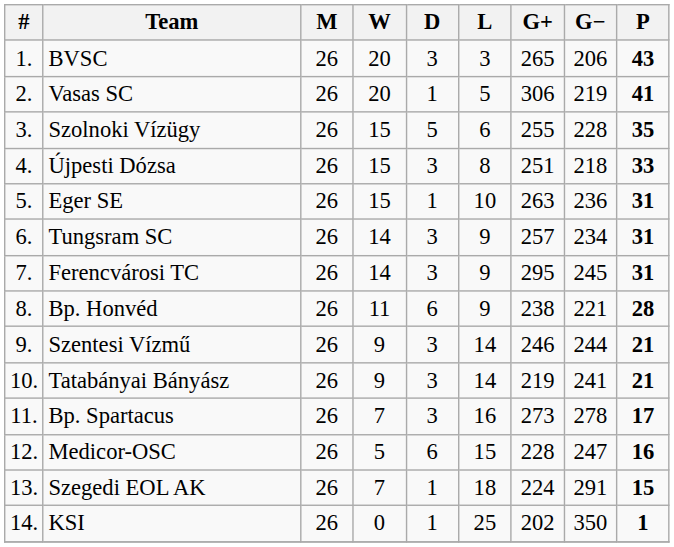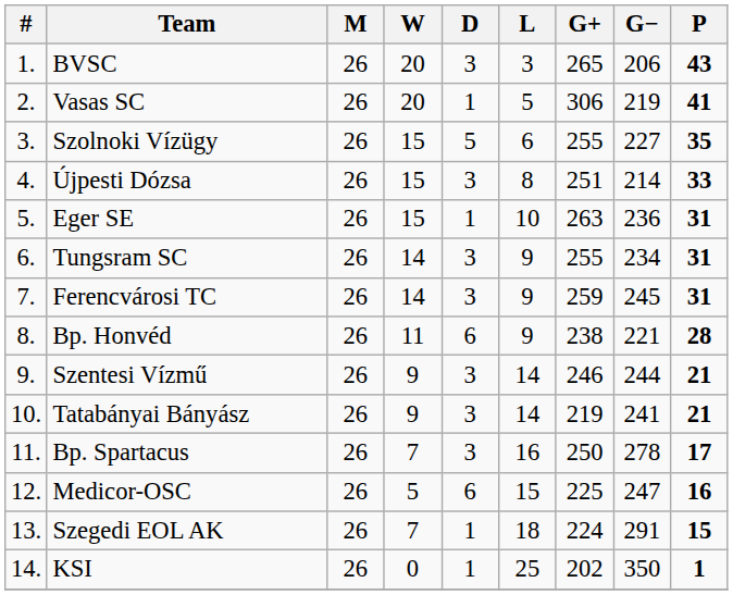 <table class="wikitable" style="text-align: center;">
 <tr>
 <th width="15">#</th>
 <th width="175">Team</th>
 <th width="30">M</th>
 <th width="30">W</th>
 <th width="30">D</th>
 <th width="30">L</th>
 <th width="30">G+</th>
 <th width="30">G−</th>
 <th width="30">P</th>
 </tr>
 <tr>
 <td>1.</td>
 <td align="left">BVSC</td>
 <td>26</td>
 <td>20</td>
 <td>3</td>
 <td>3</td>
 <td>265</td>
 <td>206</td>
 <td><strong>43</strong></td>
 </tr>
 <tr>
 <td>2.</td>
 <td align="left">Vasas SC</td>
 <td>26</td>
 <td>20</td>
 <td>1</td>
 <td>5</td>
 <td>306</td>
 <td>219</td>
 <td><strong>41</strong></td>
 </tr>
 <tr>
 <td>3.</td>
 <td align="left">Szolnoki Vízügy</td>
 <td>26</td>
 <td>15</td>
 <td>5</td>
 <td>6</td>
 <td>255</td>
-<td>228</td>
+<td>227</td>
 <td><strong>35</strong></td>
 </tr>
 <tr>
 <td>4.</td>
 <td align="left">Újpesti Dózsa</td>
 <td>26</td>
 <td>15</td>
 <td>3</td>
 <td>8</td>
 <td>251</td>
-<td>218</td>
+<td>214</td>
 <td><strong>33</strong></td>
 </tr>
 <tr>
 <td>5.</td>
 <td align="left">Eger SE</td>
 <td>26</td>
 <td>15</td>
 <td>1</td>
 <td>10</td>
 <td>263</td>
 <td>236</td>
 <td><strong>31</strong></td>
 </tr>
 <tr>
 <td>6.</td>
 <td align="left">Tungsram SC</td>
 <td>26</td>
 <td>14</td>
 <td>3</td>
 <td>9</td>
-<td>257</td>
+<td>255</td>
 <td>234</td>
 <td><strong>31</strong></td>
 </tr>
 <tr>
 <td>7.</td>
 <td align="left">Ferencvárosi TC</td>
 <td>26</td>
 <td>14</td>
 <td>3</td>
 <td>9</td>
-<td>295</td>
+<td>259</td>
 <td>245</td>
 <td><strong>31</strong></td>
 </tr>
 <tr>
 <td>8.</td>
 <td align="left">Bp. Honvéd</td>
 <td>26</td>
 <td>11</td>
 <td>6</td>
 <td>9</td>
 <td>238</td>
 <td>221</td>
 <td><strong>28</strong></td>
 </tr>
 <tr>
 <td>9.</td>
 <td align="left">Szentesi Vízmű</td>
 <td>26</td>
 <td>9</td>
 <td>3</td>
 <td>14</td>
 <td>246</td>
 <td>244</td>
 <td><strong>21</strong></td>
 </tr>
 <tr>
 <td>10.</td>
 <td align="left">Tatabányai Bányász</td>
 <td>26</td>
 <td>9</td>
 <td>3</td>
 <td>14</td>
 <td>219</td>
 <td>241</td>
 <td><strong>21</strong></td>
 </tr>
 <tr>
 <td>11.</td>
 <td align="left">Bp. Spartacus</td>
 <td>26</td>
 <td>7</td>
 <td>3</td>
 <td>16</td>
-<td>273</td>
+<td>250</td>
 <td>278</td>
 <td><strong>17</strong></td>
 </tr>
 <tr>
 <td>12.</td>
 <td align="left">Medicor-OSC</td>
 <td>26</td>
 <td>5</td>
 <td>6</td>
 <td>15</td>
-<td>228</td>
+<td>225</td>
 <td>247</td>
 <td><strong>16</strong></td>
 </tr>
 <tr>
 <td>13.</td>
 <td align="left">Szegedi EOL AK</td>
 <td>26</td>
 <td>7</td>
 <td>1</td>
 <td>18</td>
 <td>224</td>
 <td>291</td>
 <td><strong>15</strong></td>
 </tr>
 <tr>
 <td>14.</td>
 <td align="left">KSI</td>
 <td>26</td>
 <td>0</td>
 <td>1</td>
 <td>25</td>
 <td>202</td>
 <td>350</td>
 <td><strong>1</strong></td>
 </tr>
 <tr>
 </tr>
 </table>
